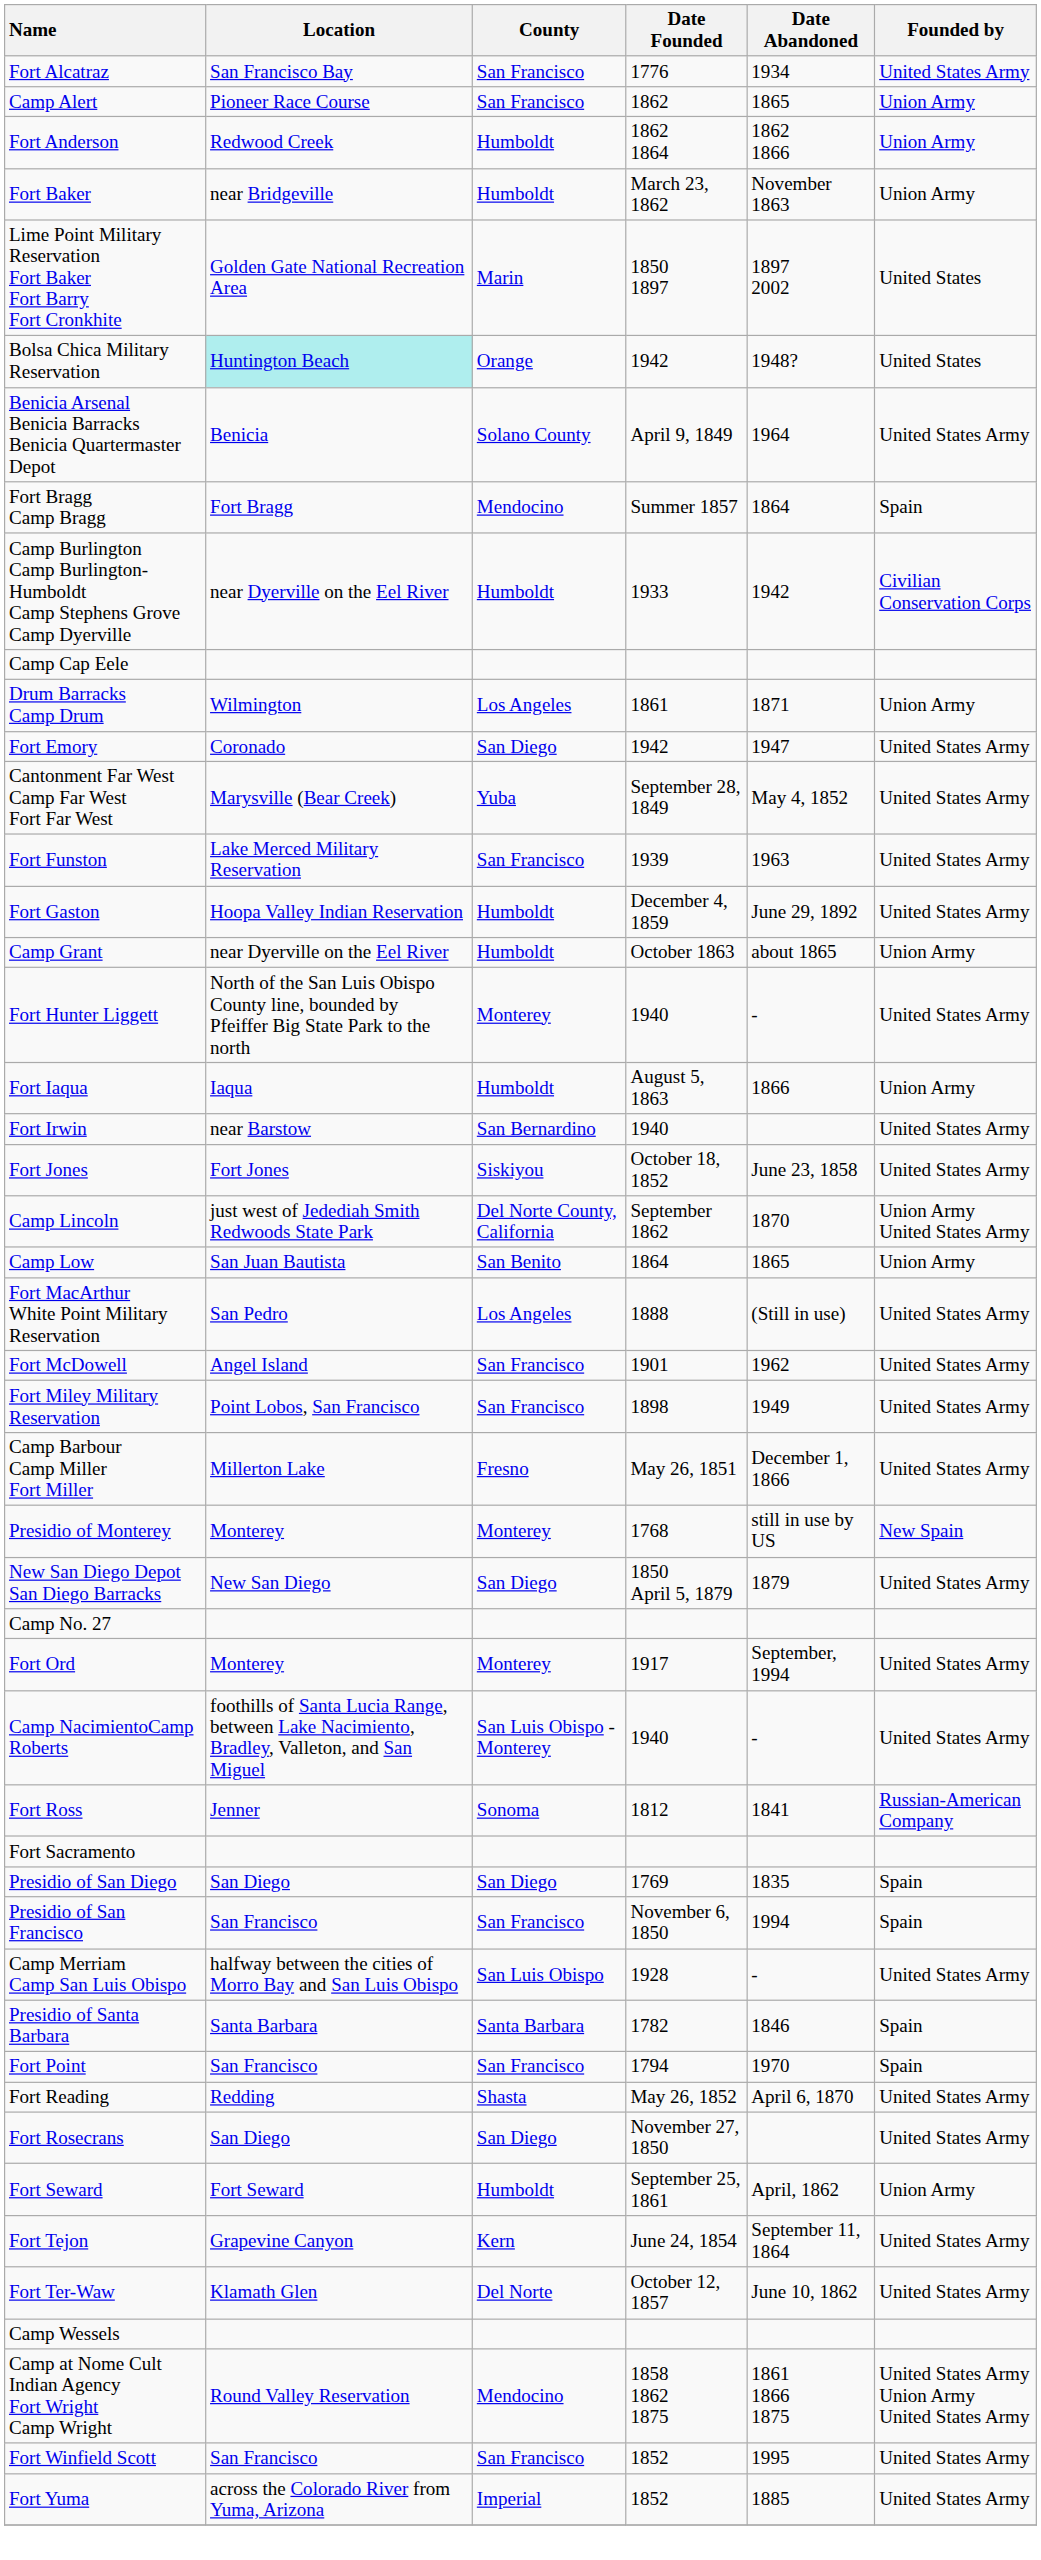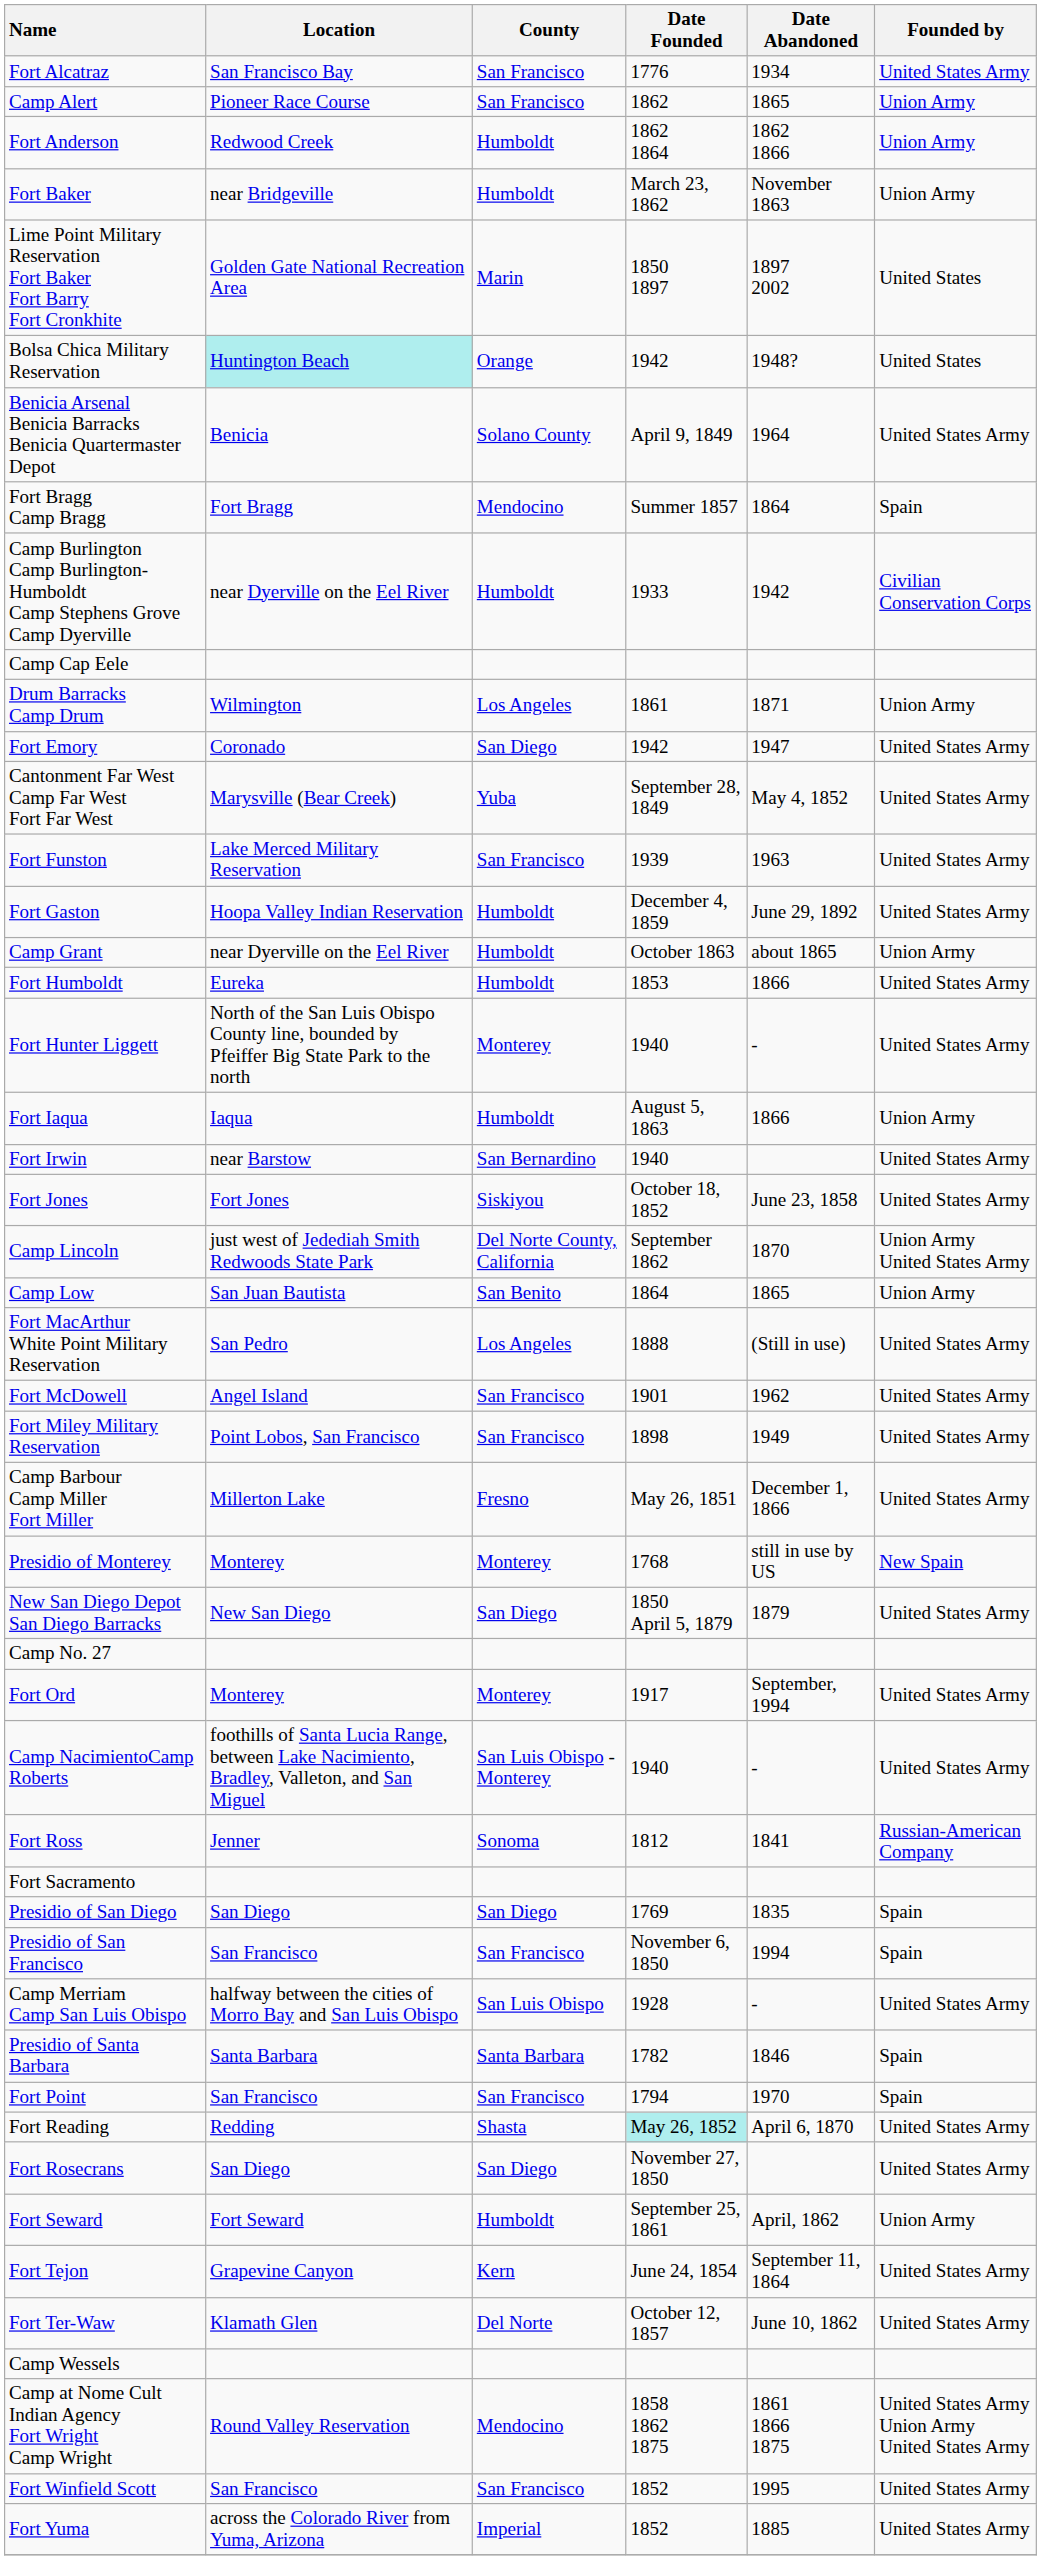 <table class=wikitable>
 <tr>
 <th style=text-align:left>Name</th>
 <th>Location</th>
 <th>County</th>
 <th>Date Founded</th>
 <th>Date Abandoned</th>
 <th>Founded by</th>
 </tr>
 <tr fort point ca>
 <td><a href='#'>Fort Alcatraz</a></td>
 <td><a href='#'>San Francisco Bay</a></td>
 <td><a href='#'>San Francisco</a></td>
 <td>1776</td>
 <td>1934</td>
 <td><a href='#'>United States Army</a></td>
 </tr>
 <tr>
 <td><a href='#'>Camp Alert</a></td>
 <td><a href='#'>Pioneer Race Course</a></td>
 <td><a href='#'>San Francisco</a></td>
 <td>1862</td>
 <td>1865</td>
 <td><a href='#'>Union Army</a></td>
 </tr>
 <tr>
 <td><a href='#'>Fort Anderson</a></td>
 <td><a href='#'>Redwood Creek</a></td>
 <td><a href='#'>Humboldt</a></td>
 <td>1862<br>1864</td>
 <td>1862<br>1866</td>
 <td><a href='#'>Union Army</a></td>
 </tr>
 <tr>
 <td><a href='#'>Fort Baker</a></td>
 <td>near <a href='#'>Bridgeville</a></td>
 <td><a href='#'>Humboldt</a></td>
 <td>March 23, 1862</td>
 <td>November 1863</td>
 <td>Union Army</td>
 </tr>
 <tr>
 <td>Lime Point Military Reservation<br><a href='#'>Fort Baker</a><br><a href='#'>Fort Barry</a><br><a href='#'>Fort Cronkhite</a></td>
 <td><a href='#'>Golden Gate National Recreation Area</a></td>
 <td><a href='#'>Marin</a></td>
 <td>1850<br>1897</td>
 <td>1897<br>2002</td>
 <td>United States</td>
 </tr>
 <tr>
 <td>Bolsa Chica Military Reservation</td>
 <td style="background: paleturquoise;"><a href='#'>Huntington Beach</a></td>
 <td><a href='#'>Orange</a></td>
 <td>1942</td>
 <td>1948?</td>
 <td>United States</td>
 </tr>
 <tr>
 <td><a href='#'>Benicia Arsenal</a><br>Benicia Barracks<br>Benicia Quartermaster Depot</td>
 <td><a href='#'>Benicia</a></td>
 <td><a href='#'>Solano County</a></td>
 <td>April 9, 1849</td>
 <td>1964</td>
 <td>United States Army</td>
 </tr>
 <tr>
 <td>Fort Bragg<br>Camp Bragg</td>
 <td><a href='#'>Fort Bragg</a></td>
 <td><a href='#'>Mendocino</a></td>
 <td>Summer 1857</td>
 <td>1864</td>
 <td>Spain</td>
 </tr>
 <tr>
 <td>Camp Burlington<br>Camp Burlington-Humboldt<br>Camp Stephens Grove<br>Camp Dyerville</td>
 <td>near <a href='#'>Dyerville</a> on the <a href='#'>Eel River</a></td>
 <td><a href='#'>Humboldt</a></td>
 <td>1933</td>
 <td>1942</td>
 <td><a href='#'>Civilian Conservation Corps</a></td>
 </tr>
 <tr>
 <td>Camp Cap Eele</td>
 <td></td>
 <td></td>
 <td></td>
 <td></td>
 <td></td>
 </tr>
 <tr>
 <td><a href='#'>Drum Barracks<br>Camp Drum</a></td>
 <td><a href='#'>Wilmington</a></td>
 <td><a href='#'>Los Angeles</a></td>
 <td>1861</td>
 <td>1871</td>
 <td>Union Army</td>
 </tr>
 <tr>
 <td><a href='#'>Fort Emory</a></td>
 <td><a href='#'>Coronado</a></td>
 <td><a href='#'>San Diego</a></td>
 <td>1942</td>
 <td>1947</td>
 <td>United States Army</td>
 </tr>
 <tr>
 <td>Cantonment Far West <br>Camp Far West<br>Fort Far West</td>
 <td><a href='#'>Marysville</a> (<a href='#'>Bear Creek</a>)</td>
 <td><a href='#'>Yuba</a></td>
 <td>September 28, 1849</td>
 <td>May 4, 1852</td>
 <td>United States Army</td>
 </tr>
 <tr>
 <td><a href='#'>Fort Funston</a></td>
 <td><a href='#'>Lake Merced Military Reservation</a></td>
 <td><a href='#'>San Francisco</a></td>
 <td>1939</td>
 <td>1963</td>
 <td>United States Army</td>
 </tr>
 <tr>
 <td><a href='#'>Fort Gaston</a></td>
 <td><a href='#'>Hoopa Valley Indian Reservation</a></td>
 <td><a href='#'>Humboldt</a></td>
 <td>December 4, 1859</td>
 <td>June 29, 1892</td>
 <td>United States Army</td>
 </tr>
 <tr>
 <td><a href='#'>Camp Grant</a></td>
 <td>near Dyerville on the <a href='#'>Eel River</a></td>
 <td><a href='#'>Humboldt</a></td>
 <td>October 1863</td>
 <td>about 1865</td>
 <td>Union Army</td>
+</tr>
+<tr>
+<td><a href='#'>Fort Humboldt</a></td>
+<td><a href='#'>Eureka</a></td>
+<td><a href='#'>Humboldt</a></td>
+<td>1853</td>
+<td>1866</td>
+<td>United States Army</td>
 </tr>
 <tr>
 <td><a href='#'>Fort Hunter Liggett</a></td>
 <td>North of the San Luis Obispo County line, bounded by<br>Pfeiffer Big State Park to the north</td>
 <td><a href='#'>Monterey</a></td>
 <td>1940</td>
 <td>-</td>
 <td>United States Army</td>
 </tr>
 <tr>
 <td><a href='#'>Fort Iaqua</a></td>
 <td><a href='#'>Iaqua</a></td>
 <td><a href='#'>Humboldt</a></td>
 <td>August 5, 1863</td>
 <td>1866</td>
 <td>Union Army</td>
 </tr>
 <tr>
 <td><a href='#'>Fort Irwin</a></td>
 <td>near <a href='#'>Barstow</a></td>
 <td><a href='#'>San Bernardino</a></td>
 <td>1940</td>
 <td></td>
 <td>United States Army</td>
 </tr>
 <tr>
 <td><a href='#'>Fort Jones</a></td>
 <td><a href='#'>Fort Jones</a></td>
 <td><a href='#'>Siskiyou</a></td>
 <td>October 18, 1852</td>
 <td>June 23, 1858</td>
 <td>United States Army</td>
 </tr>
 <tr>
 <td><a href='#'>Camp Lincoln</a></td>
 <td>just west of <a href='#'>Jedediah Smith Redwoods State Park</a></td>
 <td><a href='#'>Del Norte County, California</a></td>
 <td>September 1862</td>
 <td>1870</td>
 <td>Union Army<br>United States Army</td>
 </tr>
 <tr>
 <td><a href='#'>Camp Low</a></td>
 <td><a href='#'>San Juan Bautista</a></td>
 <td><a href='#'>San Benito</a></td>
 <td>1864</td>
 <td>1865</td>
 <td>Union Army</td>
 </tr>
 <tr>
 <td><a href='#'>Fort MacArthur</a><br>White Point Military Reservation</td>
 <td><a href='#'>San Pedro</a></td>
 <td><a href='#'>Los Angeles</a></td>
 <td>1888</td>
 <td>(Still in use)</td>
 <td>United States Army</td>
 </tr>
 <tr>
 <td><a href='#'>Fort McDowell</a></td>
 <td><a href='#'>Angel Island</a></td>
 <td><a href='#'>San Francisco</a></td>
 <td>1901</td>
 <td>1962</td>
 <td>United States Army</td>
 </tr>
 <tr>
 <td><a href='#'>Fort Miley Military Reservation</a></td>
 <td><a href='#'>Point Lobos</a>, <a href='#'>San Francisco</a></td>
 <td><a href='#'>San Francisco</a></td>
 <td>1898</td>
 <td>1949</td>
 <td>United States Army</td>
 </tr>
 <tr>
 <td>Camp Barbour<br>Camp Miller<br><a href='#'>Fort Miller</a></td>
 <td><a href='#'>Millerton Lake</a></td>
 <td><a href='#'>Fresno</a></td>
 <td>May 26, 1851</td>
 <td>December 1, 1866</td>
 <td>United States Army</td>
 </tr>
 <tr>
 <td><a href='#'>Presidio of Monterey</a></td>
 <td><a href='#'>Monterey</a></td>
 <td><a href='#'>Monterey</a></td>
 <td>1768</td>
 <td>still in use by US</td>
 <td><a href='#'>New Spain</a></td>
 </tr>
 <tr>
 <td><a href='#'>New San Diego Depot</a><br><a href='#'>San Diego Barracks</a></td>
 <td><a href='#'>New San Diego</a></td>
 <td><a href='#'>San Diego</a></td>
 <td>1850<br>April 5, 1879</td>
 <td>1879<br></td>
 <td>United States Army</td>
 </tr>
 <tr>
 <td>Camp No. 27</td>
 <td></td>
 <td></td>
 <td></td>
 <td></td>
 <td></td>
 </tr>
 <tr>
 <td><a href='#'>Fort Ord</a></td>
 <td><a href='#'>Monterey</a></td>
 <td><a href='#'>Monterey</a></td>
 <td>1917</td>
 <td>September, 1994</td>
 <td>United States Army</td>
 </tr>
 <tr>
 <td><a href='#'>Camp NacimientoCamp Roberts</a></td>
 <td>foothills of <a href='#'>Santa Lucia Range</a>, between <a href='#'>Lake Nacimiento</a>,<br><a href='#'>Bradley</a>, Valleton, and <a href='#'>San Miguel</a></td>
 <td><a href='#'>San Luis Obispo</a> - <a href='#'>Monterey</a></td>
 <td>1940</td>
 <td>-</td>
 <td>United States Army</td>
 </tr>
 <tr>
 <td><a href='#'>Fort Ross</a></td>
 <td><a href='#'>Jenner</a></td>
 <td><a href='#'>Sonoma</a></td>
 <td>1812</td>
 <td>1841</td>
 <td><a href='#'>Russian-American Company</a></td>
 </tr>
 <tr>
 <td>Fort Sacramento</td>
 <td></td>
 <td></td>
 <td></td>
 <td></td>
 <td></td>
 </tr>
 <tr>
 <td><a href='#'>Presidio of San Diego</a></td>
 <td><a href='#'>San Diego</a></td>
 <td><a href='#'>San Diego</a></td>
 <td>1769</td>
 <td>1835</td>
 <td>Spain</td>
 </tr>
 <tr>
 <td><a href='#'>Presidio of San Francisco</a></td>
 <td><a href='#'>San Francisco</a></td>
 <td><a href='#'>San Francisco</a></td>
 <td>November 6, 1850</td>
 <td>1994</td>
 <td>Spain</td>
 </tr>
 <tr>
 <td>Camp Merriam<br><a href='#'>Camp San Luis Obispo</a></td>
 <td>halfway between the cities of <a href='#'>Morro Bay</a> and <a href='#'>San Luis Obispo</a></td>
 <td><a href='#'>San Luis Obispo</a></td>
 <td>1928</td>
 <td>-</td>
 <td>United States Army</td>
 </tr>
 <tr>
 <td><a href='#'>Presidio of Santa Barbara</a></td>
 <td><a href='#'>Santa Barbara</a></td>
 <td><a href='#'>Santa Barbara</a></td>
 <td>1782</td>
 <td>1846</td>
 <td>Spain</td>
 </tr>
 <tr>
 <td><a href='#'>Fort Point</a></td>
 <td><a href='#'>San Francisco</a></td>
 <td><a href='#'>San Francisco</a></td>
 <td>1794</td>
 <td>1970</td>
 <td>Spain</td>
 </tr>
 <tr>
 <td>Fort Reading</td>
 <td><a href='#'>Redding</a></td>
 <td><a href='#'>Shasta</a></td>
-<td>May 26, 1852</td>
+<td style="background: paleturquoise;">May 26, 1852</td>
 <td>April 6, 1870</td>
 <td>United States Army</td>
 </tr>
 <tr>
 <td><a href='#'>Fort Rosecrans</a></td>
 <td><a href='#'>San Diego</a></td>
 <td><a href='#'>San Diego</a></td>
 <td>November 27, 1850</td>
 <td></td>
 <td>United States Army</td>
 </tr>
 <tr>
 <td><a href='#'>Fort Seward</a></td>
 <td><a href='#'>Fort Seward</a></td>
 <td><a href='#'>Humboldt</a></td>
 <td>September 25, 1861</td>
 <td>April, 1862</td>
 <td>Union Army</td>
 </tr>
 <tr>
 <td><a href='#'>Fort Tejon</a></td>
 <td><a href='#'>Grapevine Canyon</a></td>
 <td><a href='#'>Kern</a></td>
 <td>June 24, 1854</td>
 <td>September 11, 1864</td>
 <td>United States Army</td>
 </tr>
 <tr>
 <td><a href='#'>Fort Ter-Waw</a></td>
 <td><a href='#'>Klamath Glen</a></td>
 <td><a href='#'>Del Norte</a></td>
 <td>October 12, 1857</td>
 <td>June 10, 1862</td>
 <td>United States Army</td>
 </tr>
 <tr>
 <td>Camp Wessels</td>
 <td></td>
 <td></td>
 <td></td>
 <td></td>
 <td></td>
 </tr>
 <tr>
 <td>Camp at Nome Cult Indian Agency<br><a href='#'>Fort Wright</a><br>Camp Wright</td>
 <td><a href='#'>Round Valley Reservation</a></td>
 <td><a href='#'>Mendocino</a></td>
 <td>1858<br> 1862<br>1875</td>
 <td>1861<br>1866<br>1875</td>
 <td>United States Army<br>Union Army<br>United States Army</td>
 </tr>
 <tr>
 <td><a href='#'>Fort Winfield Scott</a></td>
 <td><a href='#'>San Francisco</a></td>
 <td><a href='#'>San Francisco</a></td>
 <td>1852</td>
 <td>1995</td>
 <td>United States Army</td>
 </tr>
 <tr>
 <td><a href='#'>Fort Yuma</a></td>
 <td>across the <a href='#'>Colorado River</a> from <a href='#'>Yuma, Arizona</a></td>
 <td><a href='#'>Imperial</a></td>
 <td>1852</td>
 <td>1885</td>
 <td>United States Army</td>
 </tr>
 <tr>
 </tr>
 </table>
